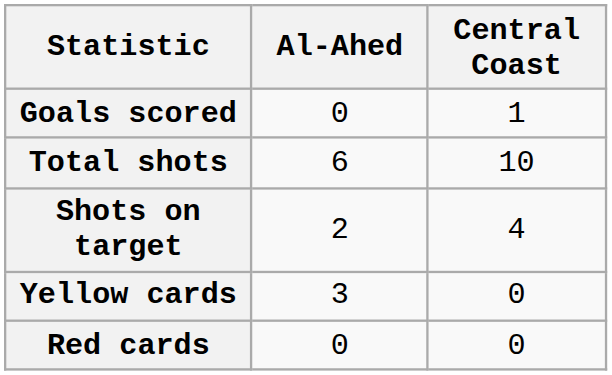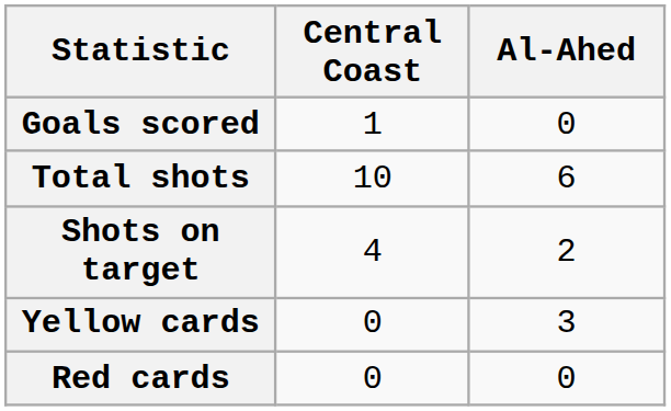 <table class="wikitable plainrowheaders" style="text-align: center">
 <tr>
 <th scope=col width=100>Statistic</th>
+<th scope=col width=70>Central Coast</th>
 <th scope=col width=70>Al-Ahed</th>
-<th scope=col width=70>Central Coast</th>
 </tr>
 <tr>
 <th scope=row>Goals scored</th>
+<td>1</td>
 <td>0</td>
-<td>1</td>
 </tr>
 <tr>
 <th scope=row>Total shots</th>
+<td>10</td>
 <td>6</td>
-<td>10</td>
 </tr>
 <tr>
 <th scope=row>Shots on target</th>
+<td>4</td>
 <td>2</td>
-<td>4</td>
 </tr>
 <tr>
 <th scope=row>Yellow cards</th>
+<td>0</td>
 <td>3</td>
-<td>0</td>
 </tr>
 <tr>
 <th scope=row>Red cards</th>
 <td>0</td>
 <td>0</td>
 </tr>
 </table>
